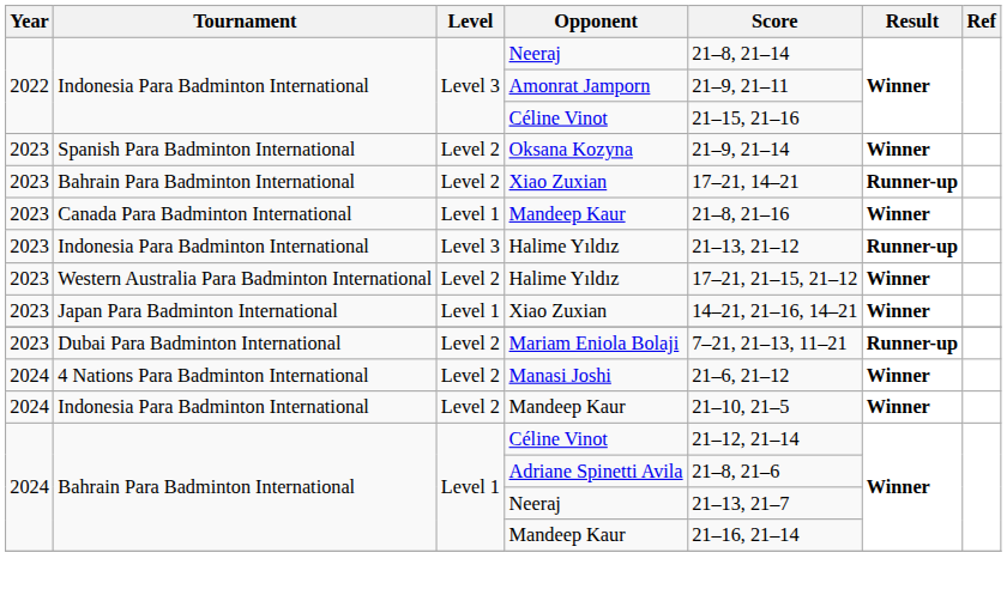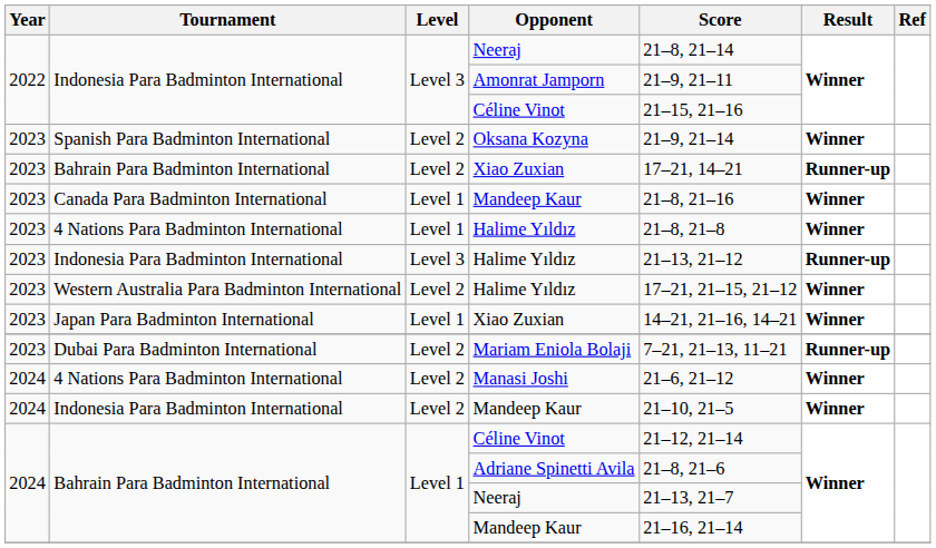 <table class="sortable wikitable" style="font-size: 95%;">
 <tr>
 <th>Year</th>
 <th>Tournament</th>
 <th>Level</th>
 <th>Opponent</th>
 <th>Score</th>
 <th>Result</th>
 <th>Ref</th>
 </tr>
 <tr>
 <td align="center" rowspan="3">2022</td>
 <td align="left" rowspan="3">Indonesia Para Badminton International</td>
 <td align="left" rowspan="3">Level 3</td>
 <td align="left"> <a href='#'>Neeraj</a></td>
 <td align="left">21–8, 21–14</td>
 <td style="text-align:left; background:white" rowspan="3"> <strong>Winner</strong></td>
 <td style="text-align:center; background:white" rowspan="3"></td>
 </tr>
 <tr>
 <td align="left"> <a href='#'>Amonrat Jamporn</a></td>
 <td align="left">21–9, 21–11</td>
 </tr>
 <tr>
 <td align="left"> <a href='#'>Céline Vinot</a></td>
 <td align="left">21–15, 21–16</td>
 </tr>
 <tr>
 <td align="center">2023</td>
 <td align="left">Spanish Para Badminton International</td>
 <td align="left">Level 2</td>
 <td align="left"> <a href='#'>Oksana Kozyna</a></td>
 <td align="left">21–9, 21–14</td>
 <td style="text-align:left; background:white"> <strong>Winner</strong></td>
 <td style="text-align:center; background:white"></td>
 </tr>
 <tr>
 <td align="center">2023</td>
 <td align="left">Bahrain Para Badminton International</td>
 <td align="left">Level 2</td>
 <td align="left"> <a href='#'>Xiao Zuxian</a></td>
 <td align="left">17–21, 14–21</td>
 <td style="text-align:left; background:white"> <strong>Runner-up</strong></td>
 <td style="text-align:center; background:white"></td>
 </tr>
 <tr>
 <td align="center">2023</td>
 <td align="left">Canada Para Badminton International</td>
 <td align="left">Level 1</td>
 <td align="left"> <a href='#'>Mandeep Kaur</a></td>
 <td align="left">21–8, 21–16</td>
+<td style="text-align:left; background:white"> <strong>Winner</strong></td>
+<td style="text-align:center; background:white"></td>
+</tr>
+<tr>
+<td align="center">2023</td>
+<td align="left">4 Nations Para Badminton International</td>
+<td align="left">Level 1</td>
+<td align="left"> <a href='#'>Halime Yıldız</a></td>
+<td align="left">21–8, 21–8</td>
 <td style="text-align:left; background:white"> <strong>Winner</strong></td>
 <td style="text-align:center; background:white"></td>
 </tr>
 <tr>
 <td align="center">2023</td>
 <td align="left">Indonesia Para Badminton International</td>
 <td align="left">Level 3</td>
 <td align="left"> Halime Yıldız</td>
 <td align="left">21–13, 21–12</td>
 <td style="text-align:left; background:white"> <strong>Runner-up</strong></td>
 <td style="text-align:center; background:white"></td>
 </tr>
 <tr>
 <td align="center">2023</td>
 <td align="left">Western Australia Para Badminton International</td>
 <td align="left">Level 2</td>
 <td align="left"> Halime Yıldız</td>
 <td align="left">17–21, 21–15, 21–12</td>
 <td style="text-align:left; background:white"> <strong>Winner</strong></td>
 <td style="text-align:center; background:white"></td>
 </tr>
 <tr>
 <td align="center">2023</td>
 <td align="left">Japan Para Badminton International</td>
 <td align="left">Level 1</td>
 <td align="left"> Xiao Zuxian</td>
 <td align="left">14–21, 21–16, 14–21</td>
 <td style="text-align:left; background:white"> <strong>Winner</strong></td>
 <td style="text-align:center; background:white"></td>
 </tr>
 <tr>
 </tr>
 <tr>
 <td align="center">2023</td>
 <td align="left">Dubai Para Badminton International</td>
 <td align="left">Level 2</td>
 <td align="left"> <a href='#'>Mariam Eniola Bolaji</a></td>
 <td align="left">7–21, 21–13, 11–21</td>
 <td style="text-align:left; background:white"> <strong>Runner-up</strong></td>
 <td style="text-align:center; background:white"></td>
 </tr>
 <tr>
 <td align="center">2024</td>
 <td align="left">4 Nations Para Badminton International</td>
 <td align="left">Level 2</td>
 <td align="left"> <a href='#'>Manasi Joshi</a></td>
 <td align="left">21–6, 21–12</td>
 <td style="text-align:left; background:white"> <strong>Winner</strong></td>
 <td style="text-align:center; background:white"></td>
 </tr>
 <tr>
 <td align="center">2024</td>
 <td align="left">Indonesia Para Badminton International</td>
 <td align="left">Level 2</td>
 <td align="left"> Mandeep Kaur</td>
 <td align="left">21–10, 21–5</td>
 <td style="text-align:left; background:white"> <strong>Winner</strong></td>
 <td style="text-align:center; background:white"></td>
 </tr>
 <tr>
 <td align="center" rowspan="4">2024</td>
 <td align="left" rowspan="4">Bahrain Para Badminton International</td>
 <td align="left" rowspan="4">Level 1</td>
 <td align="left"> <a href='#'>Céline Vinot</a></td>
 <td align="left">21–12, 21–14</td>
 <td style="text-align:left; background:white" rowspan="4"> <strong>Winner</strong></td>
 <td style="text-align:center; background:white" rowspan="4"></td>
 </tr>
 <tr>
 <td align="left"> <a href='#'>Adriane Spinetti Avila</a></td>
 <td align="left">21–8, 21–6</td>
 </tr>
 <tr>
 <td align="left"> Neeraj</td>
 <td align="left">21–13, 21–7</td>
 </tr>
 <tr>
 <td align="left"> Mandeep Kaur</td>
 <td align="left">21–16, 21–14</td>
 </tr>
 <tr>
 </tr>
 </table>
